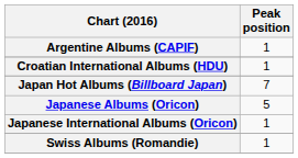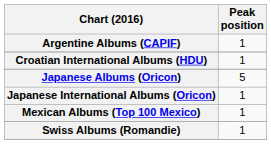 <table class="wikitable sortable plainrowheaders" style="text-align:center">
 <tr>
 <th scope="col">Chart (2016)</th>
 <th scope="col">Peak<br>position</th>
 </tr>
 <tr>
 <th scope="row">Argentine Albums (<a href='#'>CAPIF</a>)</th>
 <td>1</td>
 </tr>
 <tr>
 </tr>
 <tr>
 </tr>
 <tr>
 </tr>
 <tr>
 </tr>
 <tr>
 </tr>
 <tr>
 </tr>
 <tr>
 <th scope="row">Croatian International Albums (<a href='#'>HDU</a>)</th>
 <td>1</td>
 </tr>
 <tr>
 </tr>
 <tr>
 </tr>
 <tr>
 </tr>
 <tr>
 </tr>
 <tr>
 </tr>
 <tr>
 </tr>
 <tr>
 </tr>
 <tr>
 </tr>
 <tr>
 </tr>
 <tr>
 </tr>
 <tr>
-<th scope="row">Japan Hot Albums (<em><a href='#'>Billboard Japan</a></em>)</th>
-<td>7</td>
-</tr>
-<tr>
 <th scope="row"><a href='#'>Japanese Albums</a> (<a href='#'>Oricon</a>)</th>
 <td>5</td>
 </tr>
 <tr>
 <th scope="row">Japanese International Albums (<a href='#'>Oricon</a>)</th>
+<td>1</td>
+</tr>
+<tr>
+<th scope="row">Mexican Albums (<a href='#'>Top 100 Mexico</a>)</th>
 <td>1</td>
 </tr>
 <tr>
 </tr>
 <tr>
 </tr>
 <tr>
 </tr>
 <tr>
 </tr>
 <tr>
 </tr>
 <tr>
 </tr>
 <tr>
 </tr>
 <tr>
 </tr>
 <tr>
 </tr>
 <tr>
 <th scope="row">Swiss Albums (Romandie)</th>
 <td>1</td>
 </tr>
 <tr>
 </tr>
 <tr>
 </tr>
 <tr>
 </tr>
 <tr>
 </tr>
 <tr>
 </tr>
 <tr>
 </tr>
 <tr>
 </tr>
 </table>
